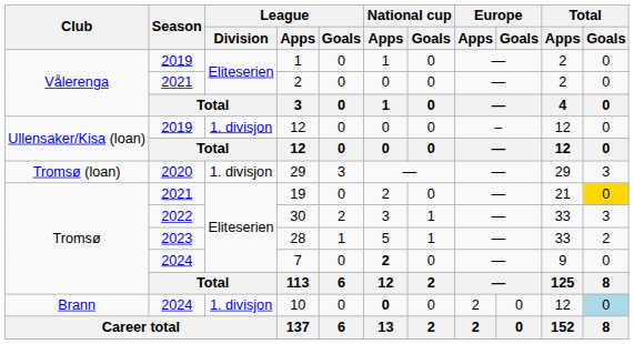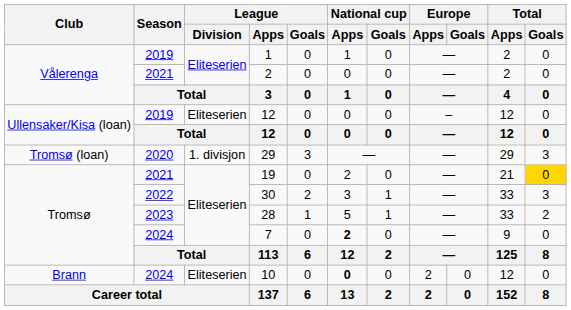 <table class="wikitable" style="text-align: center;">
 <tr>
 <th rowspan=2>Club</th>
 <th rowspan=2>Season</th>
 <th colspan=3>League</th>
 <th colspan=2>National cup</th>
 <th colspan=2>Europe</th>
 <th colspan=2>Total</th>
 </tr>
 <tr>
 <th>Division</th>
 <th>Apps</th>
 <th>Goals</th>
 <th>Apps</th>
 <th>Goals</th>
 <th>Apps</th>
 <th>Goals</th>
 <th>Apps</th>
 <th>Goals</th>
 </tr>
 <tr>
 <td rowspan=3><a href='#'>Vålerenga</a></td>
 <td><a href='#'>2019</a></td>
 <td rowspan=2><a href='#'>Eliteserien</a></td>
 <td>1</td>
 <td>0</td>
 <td>1</td>
 <td>0</td>
 <td colspan=2>—</td>
 <td>2</td>
 <td>0</td>
 </tr>
 <tr>
 <td><a href='#'>2021</a></td>
 <td>2</td>
 <td>0</td>
 <td>0</td>
 <td>0</td>
 <td colspan=2>—</td>
 <td>2</td>
 <td>0</td>
 </tr>
 <tr>
 <th colspan=2>Total</th>
 <th>3</th>
 <th>0</th>
 <th>1</th>
 <th>0</th>
 <th colspan=2>—</th>
 <th>4</th>
 <th>0</th>
 </tr>
 <tr>
 <td rowspan=2><a href='#'>Ullensaker/Kisa</a> (loan)</td>
 <td><a href='#'>2019</a></td>
-<td><a href='#'>1. divisjon</a></td>
+<td>Eliteserien</td>
 <td>12</td>
 <td>0</td>
 <td>0</td>
 <td>0</td>
 <td colspan=2>–</td>
 <td>12</td>
 <td>0</td>
 </tr>
 <tr>
 <th colspan=2>Total</th>
 <th>12</th>
 <th>0</th>
 <th>0</th>
 <th>0</th>
 <th colspan=2>—</th>
 <th>12</th>
 <th>0</th>
 </tr>
 <tr>
 <td rowspan=1><a href='#'>Tromsø</a> (loan)</td>
 <td><a href='#'>2020</a></td>
 <td>1. divisjon</td>
 <td>29</td>
 <td>3</td>
 <td colspan=2>—</td>
 <td colspan=2>—</td>
 <td>29</td>
 <td>3</td>
 </tr>
 <tr>
 <td rowspan=5>Tromsø</td>
 <td><a href='#'>2021</a></td>
 <td rowspan=4>Eliteserien</td>
 <td>19</td>
 <td>0</td>
 <td>2</td>
 <td>0</td>
 <td colspan=2>—</td>
 <td>21</td>
 <td style="background: gold;">0</td>
 </tr>
 <tr>
 <td><a href='#'>2022</a></td>
 <td>30</td>
 <td>2</td>
 <td>3</td>
 <td>1</td>
 <td colspan=2>—</td>
 <td>33</td>
 <td>3</td>
 </tr>
 <tr>
 <td><a href='#'>2023</a></td>
 <td>28</td>
 <td>1</td>
 <td>5</td>
 <td>1</td>
 <td colspan=2>—</td>
 <td>33</td>
 <td>2</td>
 </tr>
 <tr>
 <td><a href='#'>2024</a></td>
 <td>7</td>
 <td>0</td>
 <td><strong>2</strong></td>
 <td>0</td>
 <td colspan=2>—</td>
 <td>9</td>
 <td>0</td>
 </tr>
 <tr>
 <th colspan=2>Total</th>
 <th>113</th>
 <th>6</th>
 <th>12</th>
 <th>2</th>
 <th colspan=2>—</th>
 <th>125</th>
 <th>8</th>
 </tr>
 <tr>
 <td><a href='#'>Brann</a></td>
 <td><a href='#'>2024</a></td>
-<td><a href='#'>1. divisjon</a></td>
+<td>Eliteserien</td>
 <td>10</td>
 <td>0</td>
 <td><strong>0</strong></td>
 <td>0</td>
 <td>2</td>
 <td>0</td>
 <td>12</td>
-<td style="background: lightblue;">0</td>
+<td>0</td>
 </tr>
 <tr>
 <th colspan=3>Career total</th>
 <th>137</th>
 <th>6</th>
 <th>13</th>
 <th>2</th>
 <th>2</th>
 <th>0</th>
 <th>152</th>
 <th>8</th>
 </tr>
 </table>
